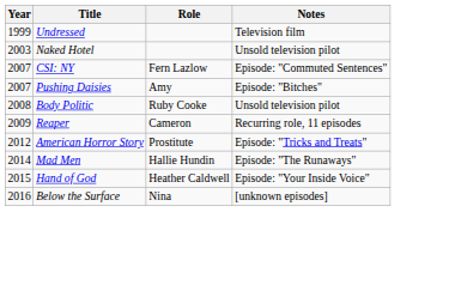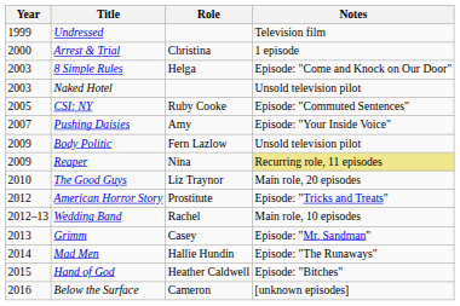 <table class="wikitable sortable">
 <tr>
 <th>Year</th>
 <th>Title</th>
 <th>Role</th>
 <th class="unsortable">Notes</th>
 </tr>
 <tr>
 <td>1999</td>
 <td><em><a href='#'>Undressed</a></em></td>
 <td></td>
 <td>Television film</td>
 </tr>
 <tr>
+<td>2000</td>
+<td><em><a href='#'>Arrest & Trial</a></em></td>
+<td>Christina</td>
+<td>1 episode</td>
+</tr>
+<tr>
+<td>2003</td>
+<td><em><a href='#'>8 Simple Rules</a></em></td>
+<td>Helga</td>
+<td>Episode: "Come and Knock on Our Door"</td>
+</tr>
+<tr>
 <td>2003</td>
 <td><em>Naked Hotel</em></td>
 <td></td>
 <td>Unsold television pilot</td>
 </tr>
 <tr>
-<td>2007</td>
+<td>2005</td>
 <td><em><a href='#'>CSI: NY</a></em></td>
-<td>Fern Lazlow</td>
+<td>Ruby Cooke</td>
 <td>Episode: "Commuted Sentences"</td>
 </tr>
 <tr>
 <td>2007</td>
 <td><em><a href='#'>Pushing Daisies</a></em></td>
 <td>Amy</td>
-<td>Episode: "Bitches"</td>
+<td>Episode: "Your Inside Voice"</td>
 </tr>
 <tr>
-<td>2008</td>
+<td>2009</td>
 <td><em><a href='#'>Body Politic</a></em></td>
-<td>Ruby Cooke</td>
+<td>Fern Lazlow</td>
 <td>Unsold television pilot</td>
 </tr>
 <tr>
 <td>2009</td>
 <td><em><a href='#'>Reaper</a></em></td>
-<td>Cameron</td>
-<td>Recurring role, 11 episodes</td>
+<td>Nina</td>
+<td style="background: khaki;">Recurring role, 11 episodes</td>
+</tr>
+<tr>
+<td>2010</td>
+<td><em><a href='#'>The Good Guys</a></em></td>
+<td>Liz Traynor</td>
+<td>Main role, 20 episodes</td>
 </tr>
 <tr>
 <td>2012</td>
 <td><em><a href='#'>American Horror Story</a></em></td>
 <td>Prostitute</td>
 <td>Episode: "<a href='#'>Tricks and Treats</a>"</td>
+</tr>
+<tr>
+<td>2012–13</td>
+<td><em><a href='#'>Wedding Band</a></em></td>
+<td>Rachel</td>
+<td>Main role, 10 episodes</td>
+</tr>
+<tr>
+<td>2013</td>
+<td><em><a href='#'>Grimm</a></em></td>
+<td>Casey</td>
+<td>Episode: "<a href='#'>Mr. Sandman</a>"</td>
 </tr>
 <tr>
 <td>2014</td>
 <td><em><a href='#'>Mad Men</a></em></td>
 <td>Hallie Hundin</td>
 <td>Episode: "The Runaways"</td>
 </tr>
 <tr>
 <td>2015</td>
 <td><em><a href='#'>Hand of God</a></em></td>
 <td>Heather Caldwell</td>
-<td>Episode: "Your Inside Voice"</td>
+<td>Episode: "Bitches"</td>
 </tr>
 <tr>
 <td>2016</td>
 <td><em>Below the Surface</em></td>
-<td>Nina</td>
+<td>Cameron</td>
 <td>[unknown episodes]</td>
 </tr>
 </table>
